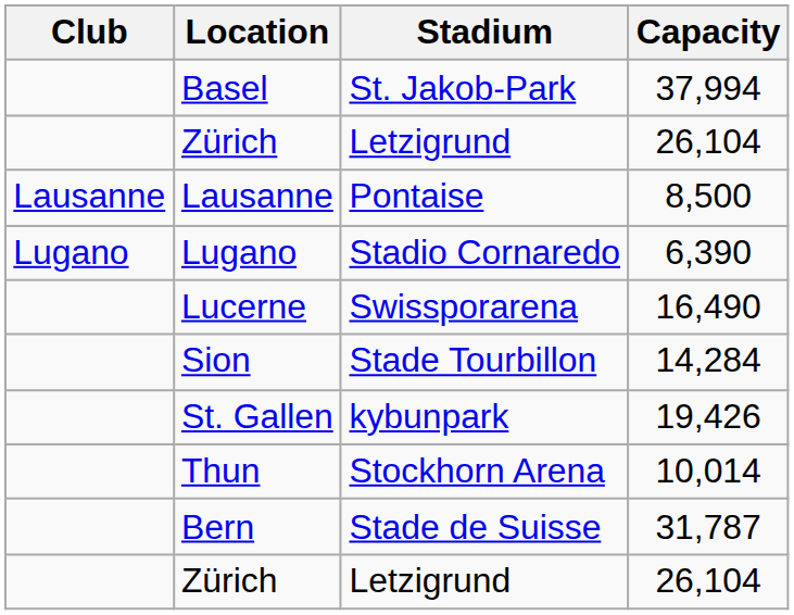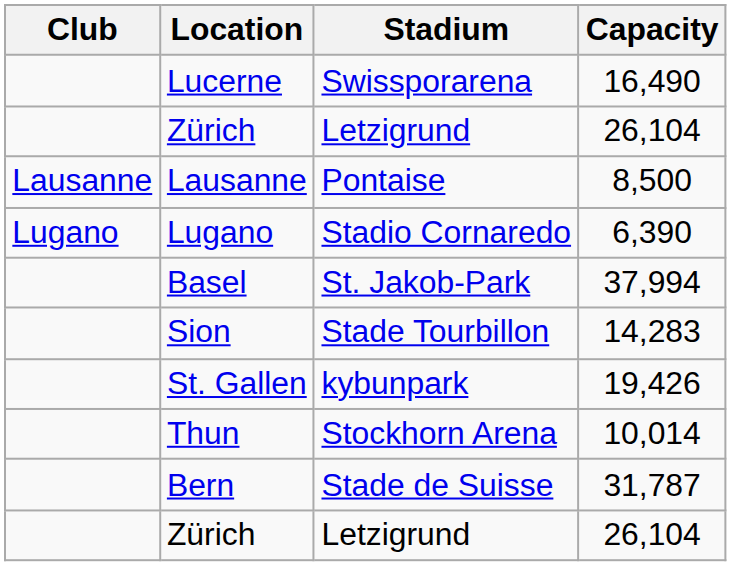 <table class="wikitable sortable">
 <tr>
 <th>Club</th>
 <th>Location</th>
 <th>Stadium</th>
 <th>Capacity</th>
 </tr>
 <tr>
 <td></td>
-<td><a href='#'>Basel</a></td>
-<td><a href='#'>St. Jakob-Park</a></td>
-<td align="center">37,994</td>
+<td><a href='#'>Lucerne</a></td>
+<td><a href='#'>Swissporarena</a></td>
+<td align="center">16,490</td>
 </tr>
 <tr Adidas>
 <td></td>
 <td><a href='#'>Zürich</a></td>
 <td><a href='#'>Letzigrund</a></td>
 <td align="center">26,104</td>
 </tr>
 <tr Puma>
 <td><a href='#'>Lausanne</a></td>
 <td><a href='#'>Lausanne</a></td>
 <td><a href='#'>Pontaise</a></td>
 <td align="center">8,500</td>
 </tr>
 <tr>
 <td><a href='#'>Lugano</a></td>
 <td><a href='#'>Lugano</a></td>
 <td><a href='#'>Stadio Cornaredo</a></td>
 <td align="center">6,390</td>
 </tr>
 <tr>
 <td></td>
-<td><a href='#'>Lucerne</a></td>
-<td><a href='#'>Swissporarena</a></td>
-<td align="center">16,490</td>
+<td><a href='#'>Basel</a></td>
+<td><a href='#'>St. Jakob-Park</a></td>
+<td align="center">37,994</td>
 </tr>
 <tr>
 <td></td>
 <td><a href='#'>Sion</a></td>
 <td><a href='#'>Stade Tourbillon</a></td>
-<td align="center">14,284</td>
+<td align="center">14,283</td>
 </tr>
 <tr>
 <td></td>
 <td><a href='#'>St. Gallen</a></td>
 <td><a href='#'>kybunpark</a></td>
 <td align="center">19,426</td>
 </tr>
 <tr>
 <td></td>
 <td><a href='#'>Thun</a></td>
 <td><a href='#'>Stockhorn Arena</a></td>
 <td align="center">10,014</td>
 </tr>
 <tr>
 <td></td>
 <td><a href='#'>Bern</a></td>
 <td><a href='#'>Stade de Suisse</a></td>
 <td align="center">31,787</td>
 </tr>
 <tr>
 <td></td>
 <td>Zürich</td>
 <td>Letzigrund</td>
 <td align="center">26,104</td>
 </tr>
 </table>
